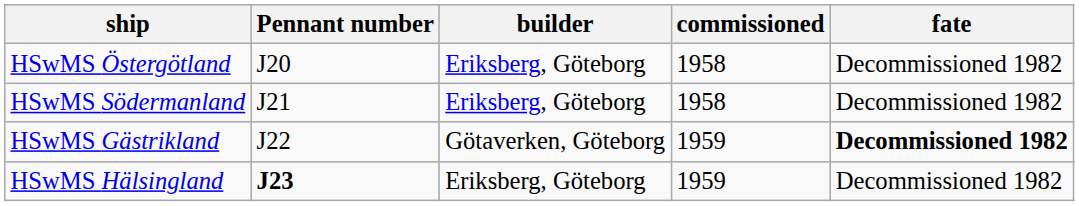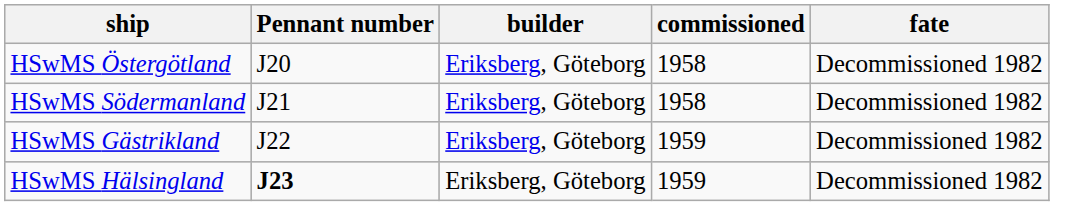 <table class="wikitable">
 <tr>
 <th>ship</th>
 <th>Pennant number</th>
 <th>builder</th>
 <th>commissioned</th>
 <th>fate</th>
 </tr>
 <tr>
 <td><a href='#'>HSwMS <em>Östergötland</em></a></td>
 <td>J20</td>
 <td><a href='#'>Eriksberg</a>, Göteborg</td>
 <td>1958</td>
 <td>Decommissioned 1982</td>
 </tr>
 <tr>
 <td><a href='#'>HSwMS <em>Södermanland</em></a></td>
 <td>J21</td>
 <td><a href='#'>Eriksberg</a>, Göteborg</td>
 <td>1958</td>
 <td>Decommissioned 1982</td>
 </tr>
 <tr>
 <td><a href='#'>HSwMS <em>Gästrikland</em></a></td>
 <td>J22</td>
-<td>Götaverken, Göteborg</td>
+<td><a href='#'>Eriksberg</a>, Göteborg</td>
 <td>1959</td>
-<td><strong>Decommissioned 1982</strong></td>
+<td>Decommissioned 1982</td>
 </tr>
 <tr>
 <td><a href='#'>HSwMS <em>Hälsingland</em></a></td>
 <td><strong>J23</strong></td>
 <td>Eriksberg, Göteborg</td>
 <td>1959</td>
 <td>Decommissioned 1982</td>
 </tr>
 </table>
